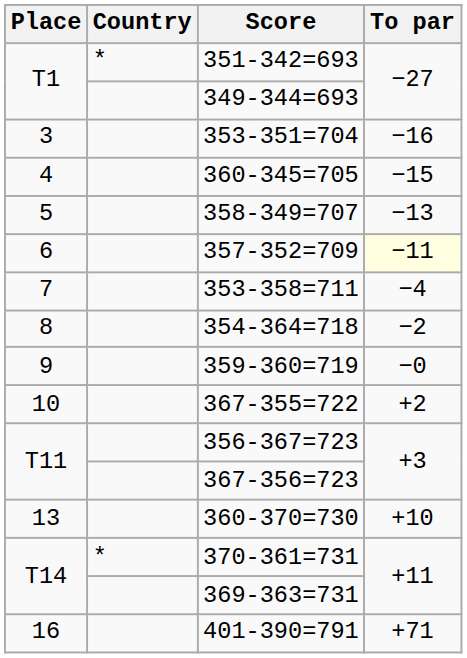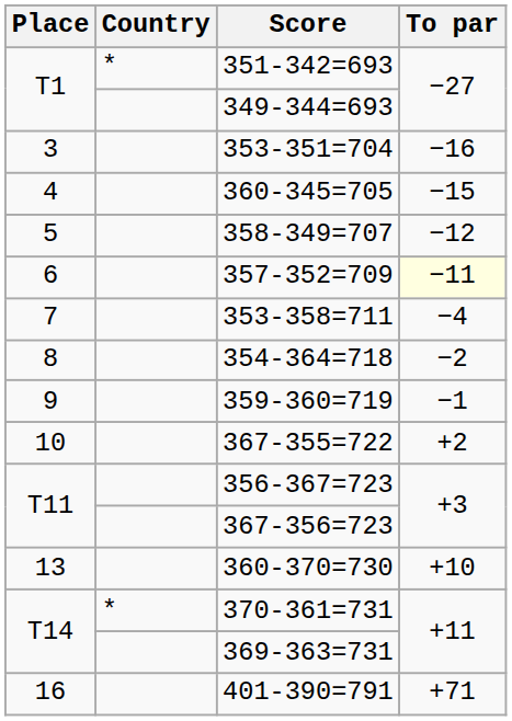 <table class="wikitable" style="font-size:95%;">
 <tr>
 <th>Place</th>
 <th>Country</th>
 <th>Score</th>
 <th>To par</th>
 </tr>
 <tr>
 <td rowspan="2" align="center">T1</td>
 <td> *</td>
 <td>351-342=693</td>
 <td rowspan="2" align="center">−27</td>
 </tr>
 <tr>
 <td></td>
 <td>349-344=693</td>
 </tr>
 <tr>
 <td align="center">3</td>
 <td></td>
 <td>353-351=704</td>
 <td align="center">−16</td>
 </tr>
 <tr>
 <td align="center">4</td>
 <td></td>
 <td>360-345=705</td>
 <td align="center">−15</td>
 </tr>
 <tr>
 <td align="center">5</td>
 <td></td>
 <td>358-349=707</td>
-<td align="center">−13</td>
+<td align="center">−12</td>
 </tr>
 <tr>
 <td align="center">6</td>
 <td></td>
 <td>357-352=709</td>
 <td align="center" style="background: lightyellow;">−11</td>
 </tr>
 <tr>
 <td align="center">7</td>
 <td></td>
 <td>353-358=711</td>
 <td align="center">−4</td>
 </tr>
 <tr>
 <td align="center">8</td>
 <td></td>
 <td>354-364=718</td>
 <td align="center">−2</td>
 </tr>
 <tr>
 <td align="center">9</td>
 <td></td>
 <td>359-360=719</td>
-<td align="center">−0</td>
+<td align="center">−1</td>
 </tr>
 <tr>
 <td align="center">10</td>
 <td></td>
 <td>367-355=722</td>
 <td align="center">+2</td>
 </tr>
 <tr>
 <td rowspan="2" align="center">T11</td>
 <td></td>
 <td>356-367=723</td>
 <td rowspan="2" align="center">+3</td>
 </tr>
 <tr>
 <td></td>
 <td>367-356=723</td>
 </tr>
 <tr>
 <td align="center">13</td>
 <td></td>
 <td>360-370=730</td>
 <td align="center">+10</td>
 </tr>
 <tr>
 <td rowspan="2" align="center">T14</td>
 <td> *</td>
 <td>370-361=731</td>
 <td rowspan="2" align="center">+11</td>
 </tr>
 <tr>
 <td></td>
 <td>369-363=731</td>
 </tr>
 <tr>
 <td align="center">16</td>
 <td></td>
 <td>401-390=791</td>
 <td align="center">+71</td>
 </tr>
 </table>
